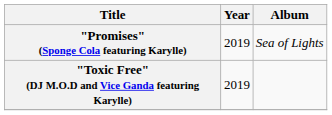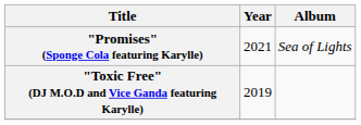 <table class="wikitable plainrowheaders" style="text-align:center;">
 <tr>
 <th scope="col" width="260">Title</th>
 <th scope="col">Year</th>
 <th scope="col">Album</th>
 </tr>
 <tr>
 <th scope="row">"Promises" <br><small>(<a href='#'>Sponge Cola</a> featuring Karylle)<br></small></th>
-<td>2019</td>
+<td>2021</td>
 <td><em>Sea of Lights</em></td>
 </tr>
 <tr>
 <th scope="row">"Toxic Free" <br><small>(DJ M.O.D and <a href='#'>Vice Ganda</a> featuring Karylle)<br></small></th>
 <td>2019</td>
 <td></td>
 </tr>
 <tr>
 </tr>
 </table>
